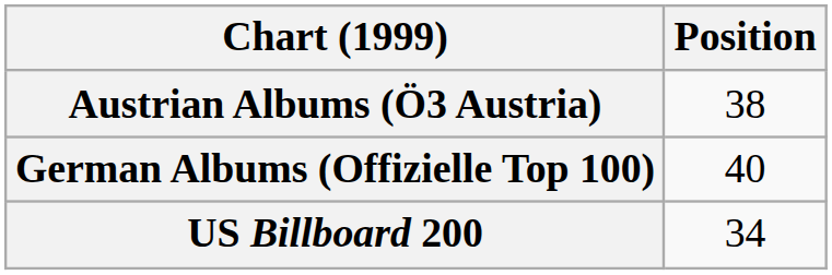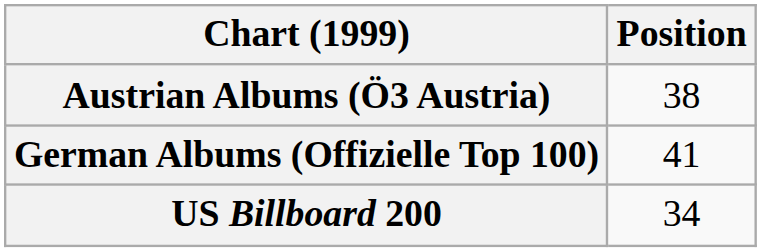 <table class="wikitable sortable plainrowheaders" style="text-align:center">
 <tr>
 <th scope="col">Chart (1999)</th>
 <th scope="col">Position</th>
 </tr>
 <tr>
 <th scope="row">Austrian Albums (Ö3 Austria)</th>
 <td>38</td>
 </tr>
 <tr>
 <th scope="row">German Albums (Offizielle Top 100)</th>
-<td>40</td>
+<td>41</td>
 </tr>
 <tr>
 <th scope="row">US <em>Billboard</em> 200</th>
 <td>34</td>
 </tr>
 </table>
